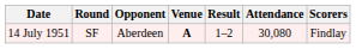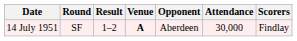 <table class="wikitable sortable" style="font-size:100%; text-align:center">
 <tr>
 <th>Date</th>
 <th>Round</th>
+<th>Result</th>
+<th>Venue</th>
 <th>Opponent</th>
-<th>Venue</th>
-<th>Result</th>
 <th>Attendance</th>
 <th>Scorers</th>
 </tr>
 <tr bgcolor = "#FFEEEE">
 <td>14 July 1951</td>
 <td>SF</td>
+<td>1–2</td>
+<td><strong>A</strong></td>
 <td>Aberdeen</td>
-<td><strong>A</strong></td>
-<td>1–2</td>
-<td>30,080</td>
+<td>30,000</td>
 <td>Findlay</td>
 </tr>
 </table>
